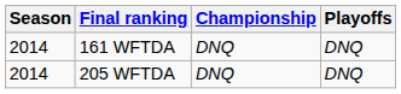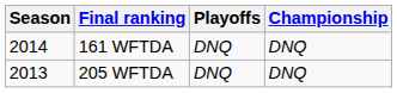 <table class="wikitable sortable">
 <tr>
 <th>Season</th>
 <th><a href='#'>Final ranking</a></th>
+<th>Playoffs</th>
 <th><a href='#'>Championship</a></th>
-<th>Playoffs</th>
 </tr>
 <tr>
 <td>2014</td>
 <td>161 WFTDA</td>
 <td><em>DNQ</em></td>
 <td><em>DNQ</em></td>
 </tr>
 <tr>
-<td>2014</td>
+<td>2013</td>
 <td>205 WFTDA</td>
 <td><em>DNQ</em></td>
 <td><em>DNQ</em></td>
 </tr>
 </table>
